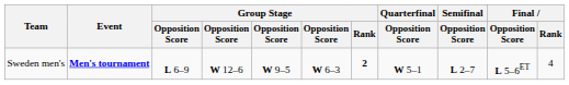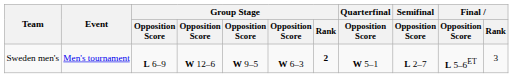 <table class="wikitable" style="font-size:90%">
 <tr>
 <th rowspan=2>Team</th>
 <th rowspan=2>Event</th>
 <th colspan=5>Group Stage</th>
 <th>Quarterfinal</th>
 <th>Semifinal</th>
 <th colspan=2>Final / </th>
 </tr>
 <tr style="font-size:95%">
 <th>Opposition<br>Score</th>
 <th>Opposition<br>Score</th>
 <th>Opposition<br>Score</th>
 <th>Opposition<br>Score</th>
 <th>Rank</th>
 <th>Opposition<br>Score</th>
 <th>Opposition<br>Score</th>
 <th>Opposition<br>Score</th>
 <th>Rank</th>
 </tr>
 <tr align=center>
 <td align=left>Sweden men's</td>
-<td align=left><strong><a href='#'>Men's tournament</a></strong></td>
+<td align=left><a href='#'>Men's tournament</a></td>
 <td><br><strong>L</strong> 6–9</td>
 <td><br><strong>W</strong> 12–6</td>
 <td><br><strong>W</strong> 9–5</td>
 <td><br><strong>W</strong> 6–3</td>
 <td><strong>2</strong></td>
 <td><br><strong>W</strong> 5–1</td>
 <td><br><strong>L</strong> 2–7</td>
 <td><br><strong>L</strong> 5–6<sup>ET</sup></td>
-<td>4</td>
+<td>3</td>
 </tr>
 </table>
